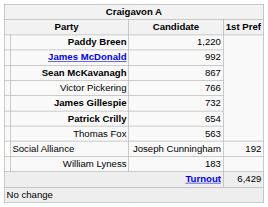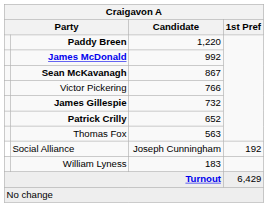 <table class="wikitable">
 <tr>
 <th colspan="4" align="center">Craigavon A</th>
 </tr>
 <tr>
 <th colspan="2" align="center" width=200>Party</th>
 <th width=150>Candidate</th>
 <th width=60>1st Pref</th>
 </tr>
 <tr>
 <td></td>
 <td align="right"><strong>Paddy Breen</strong></td>
 <td align="right">1,220</td>
 </tr>
 <tr>
 <td></td>
 <td align="right"><strong><a href='#'>James McDonald</a></strong></td>
 <td align="right">992</td>
 </tr>
 <tr>
 <td></td>
 <td align="right"><strong>Sean McKavanagh</strong></td>
 <td align="right">867</td>
 </tr>
 <tr>
 <td></td>
 <td align="right">Victor Pickering</td>
 <td align="right">766</td>
 </tr>
 <tr>
 <td></td>
 <td align="right"><strong>James Gillespie</strong></td>
 <td align="right">732</td>
 </tr>
 <tr>
 <td></td>
 <td align="right"><strong>Patrick Crilly</strong></td>
-<td align="right">654</td>
+<td align="right">652</td>
 </tr>
 <tr>
 <td></td>
 <td align="right">Thomas Fox</td>
 <td align="right">563</td>
 </tr>
 <tr>
 <td style="background-color: #FFFFFF"></td>
 <td>Social Alliance</td>
 <td align="right">Joseph Cunningham</td>
 <td align="right">192</td>
 </tr>
 <tr>
 <td></td>
 <td align="right">William Lyness</td>
 <td align="right">183</td>
 </tr>
 <tr bgcolor="EEEEEE">
 <td colspan=3 align="right"><strong><a href='#'>Turnout</a></strong></td>
 <td align="right">6,429</td>
 </tr>
 <tr>
 <td colspan=4 bgcolor="EEEEEE">No change</td>
 </tr>
 </table>
